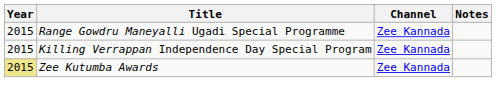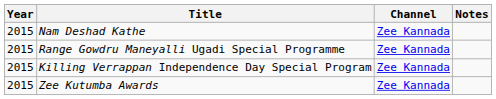 <table class="wikitable">
 <tr style="background:#ccc; text-align:center;">
 <th>Year</th>
 <th>Title</th>
 <th>Channel</th>
 <th>Notes</th>
+</tr>
+<tr>
+<td>2015</td>
+<td><em>Nam Deshad Kathe</em></td>
+<td><a href='#'>Zee Kannada</a></td>
+<td></td>
 </tr>
 <tr>
 <td>2015</td>
 <td><em>Range Gowdru Maneyalli</em> Ugadi Special Programme</td>
 <td><a href='#'>Zee Kannada</a></td>
 <td></td>
 </tr>
 <tr>
 <td>2015</td>
 <td><em>Killing Verrappan</em> Independence Day Special Program</td>
 <td><a href='#'>Zee Kannada</a></td>
 <td></td>
 </tr>
 <tr>
-<td style="background: khaki;">2015</td>
+<td>2015</td>
 <td><em>Zee Kutumba Awards</em></td>
 <td><a href='#'>Zee Kannada</a></td>
 <td></td>
 </tr>
 </table>
